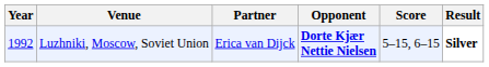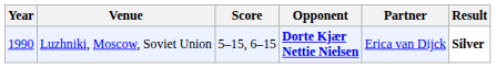 <table class="sortable wikitable" style="font-size: 90%;">
 <tr>
 <th>Year</th>
 <th>Venue</th>
+<th>Score</th>
+<th>Opponent</th>
 <th>Partner</th>
-<th>Opponent</th>
-<th>Score</th>
 <th>Result</th>
 </tr>
 <tr style="background:#ECF2FF">
-<td align="center"><a href='#'>1992</a></td>
+<td align="center"><a href='#'>1990</a></td>
 <td align="left"><a href='#'>Luzhniki</a>, <a href='#'>Moscow</a>, Soviet Union</td>
+<td align="left">5–15, 6–15</td>
+<td align="left"><strong> <a href='#'>Dorte Kjær</a><br> <a href='#'>Nettie Nielsen</a></strong></td>
 <td align="left"> <a href='#'>Erica van Dijck</a></td>
-<td align="left"><strong> <a href='#'>Dorte Kjær</a><br> <a href='#'>Nettie Nielsen</a></strong></td>
-<td align="left">5–15, 6–15</td>
 <td style="text-align:left; background:white"> <strong>Silver</strong></td>
 </tr>
 </table>
